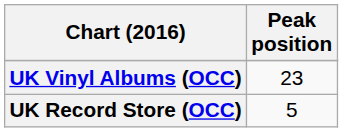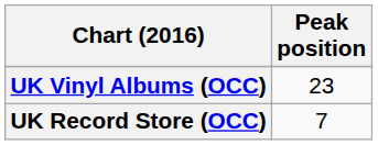 <table class="wikitable sortable plainrowheaders" style="text-align:center">
 <tr>
 <th scope="col">Chart (2016)</th>
 <th scope="col">Peak<br>position</th>
 </tr>
 <tr>
 </tr>
 <tr>
 <th scope="row"><a href='#'>UK Vinyl Albums</a> (<a href='#'>OCC</a>)</th>
 <td>23</td>
 </tr>
 <tr>
 <th scope="row">UK Record Store (<a href='#'>OCC</a>)</th>
-<td>5</td>
+<td>7</td>
 </tr>
 </table>
